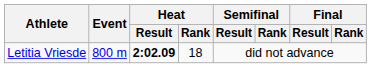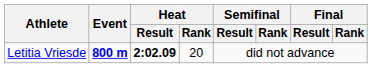 <table class=wikitable style="font-size:90%">
 <tr>
 <th rowspan="2">Athlete</th>
 <th rowspan="2">Event</th>
 <th colspan="2">Heat</th>
 <th colspan="2">Semifinal</th>
 <th colspan="2">Final</th>
 </tr>
 <tr style="font-size:95%">
 <th>Result</th>
 <th>Rank</th>
 <th>Result</th>
 <th>Rank</th>
 <th>Result</th>
 <th>Rank</th>
 </tr>
 <tr align=center>
 <td align=left><a href='#'>Letitia Vriesde</a></td>
-<td align=left><a href='#'>800 m</a></td>
+<td align=left><strong><a href='#'>800 m</a></strong></td>
 <td><strong>2:02.09</strong></td>
-<td>18</td>
+<td>20</td>
 <td colspan=4>did not advance</td>
 </tr>
 </table>
